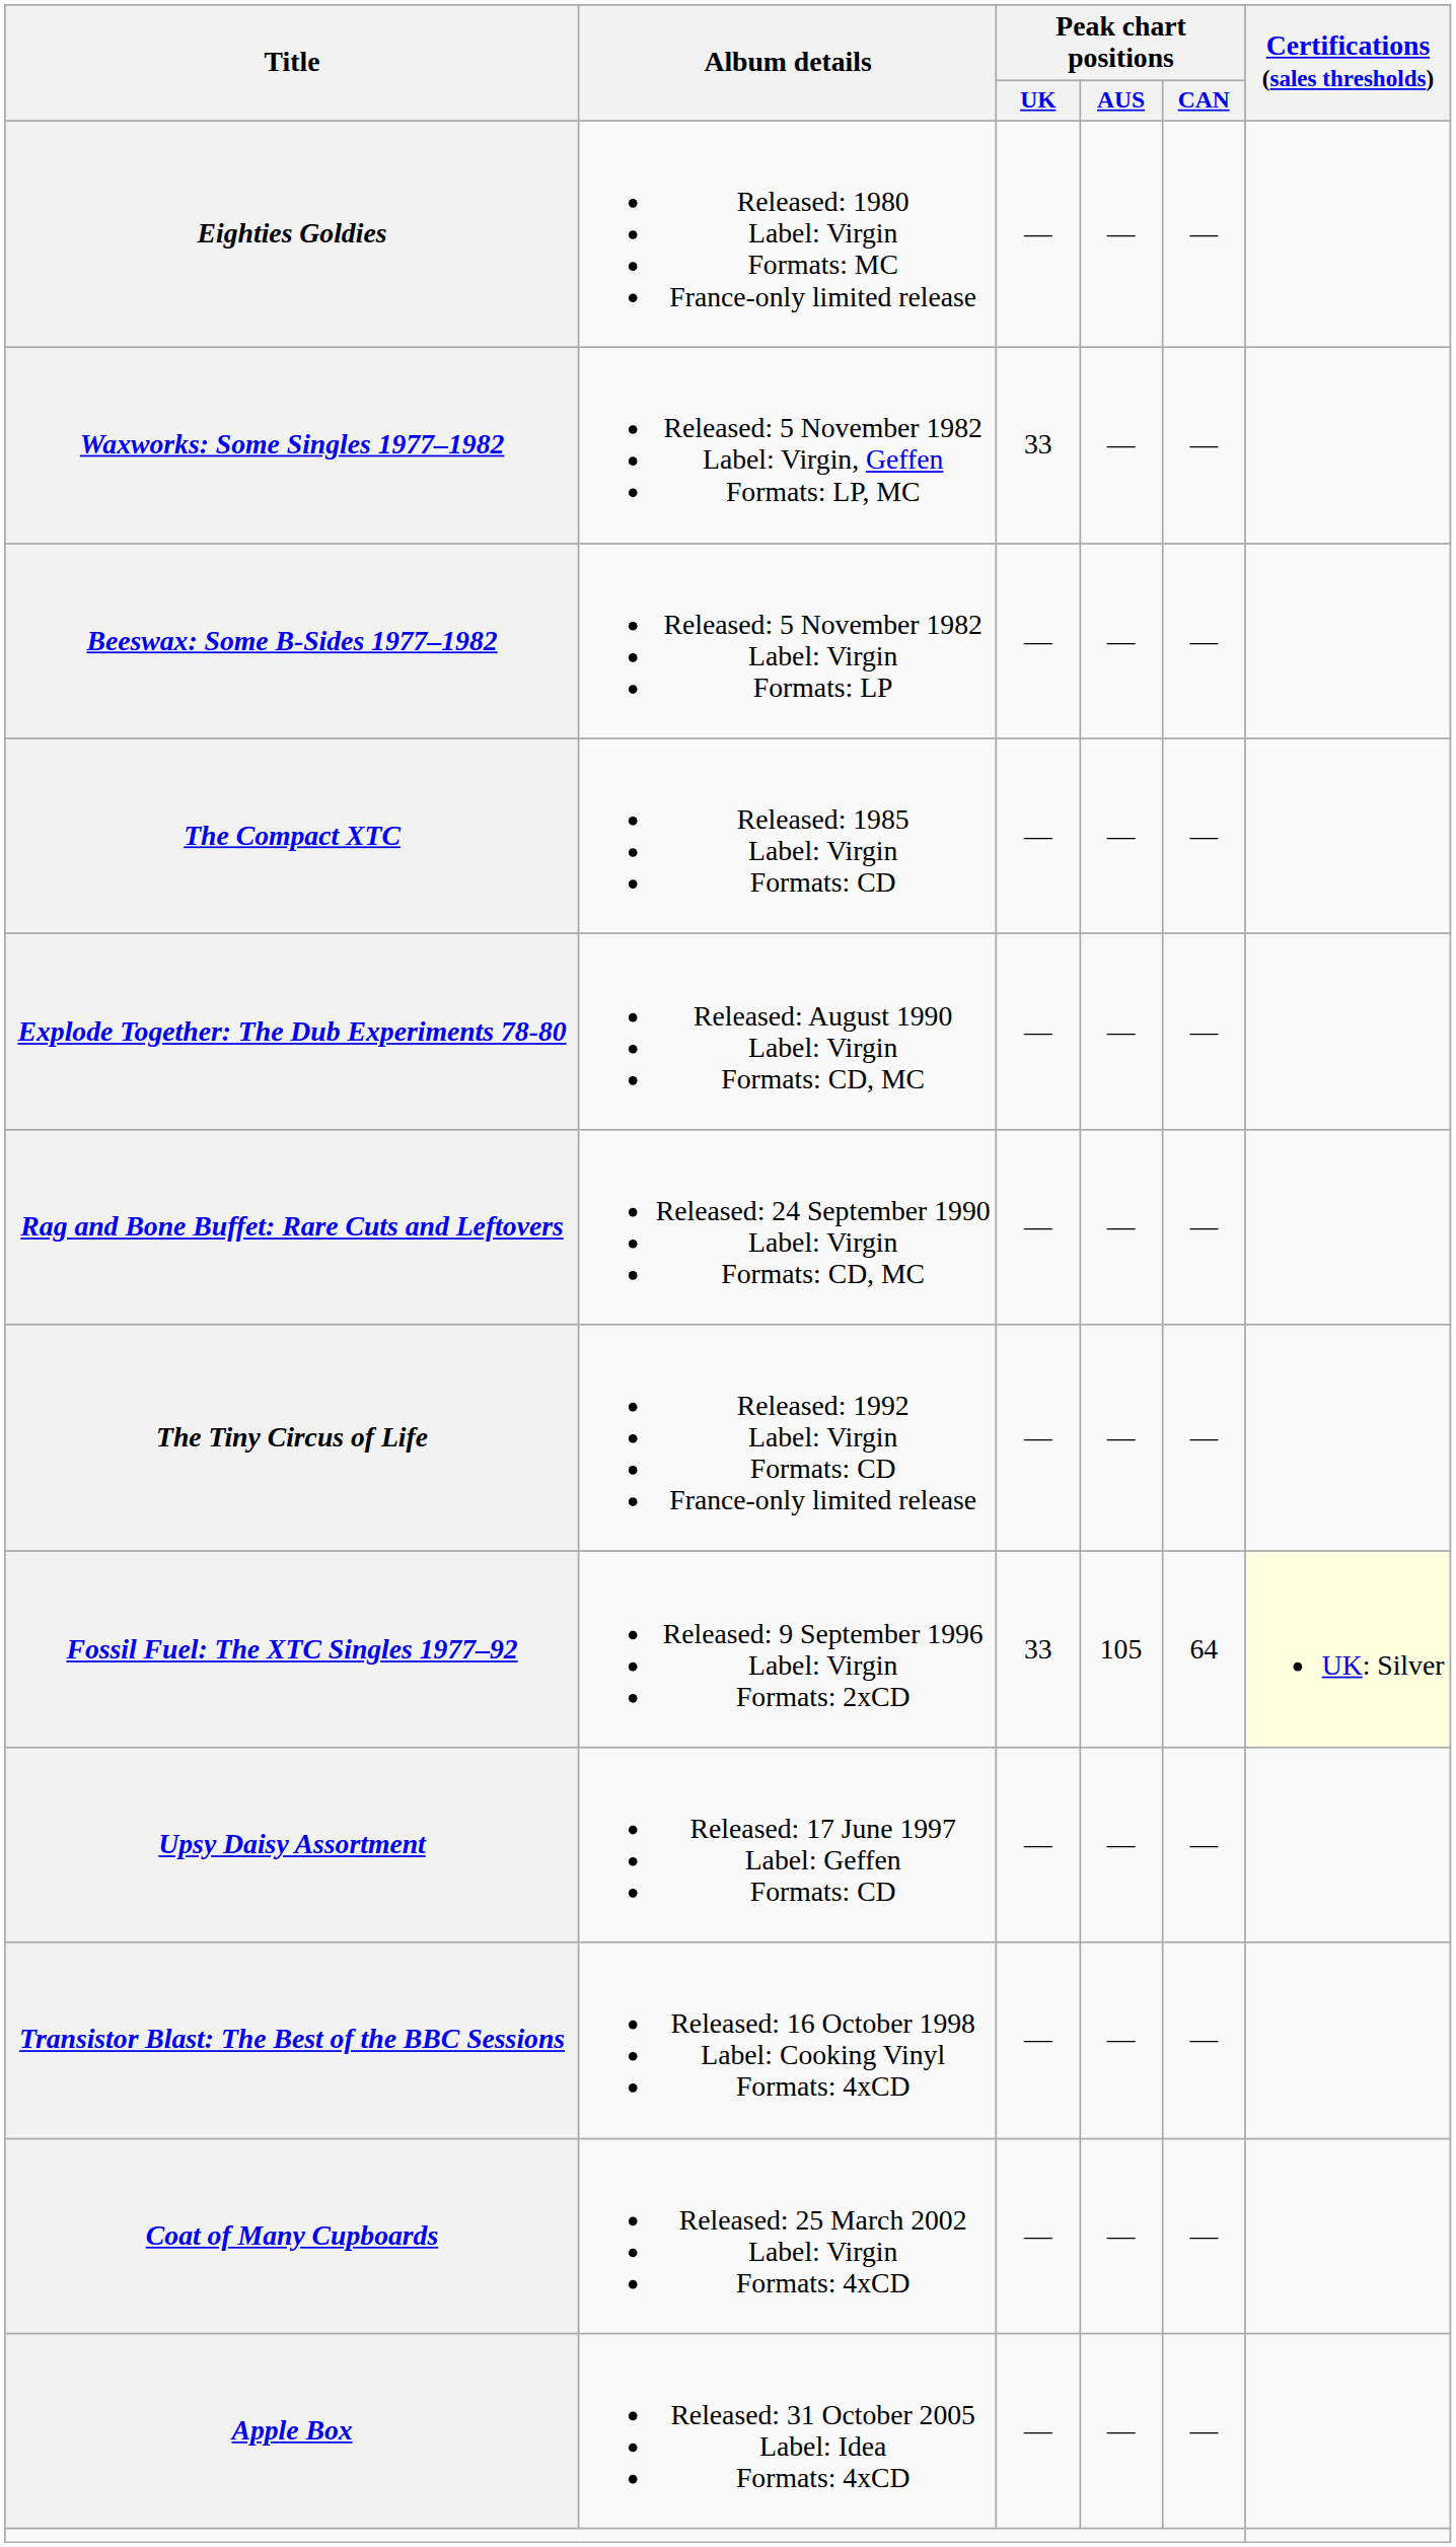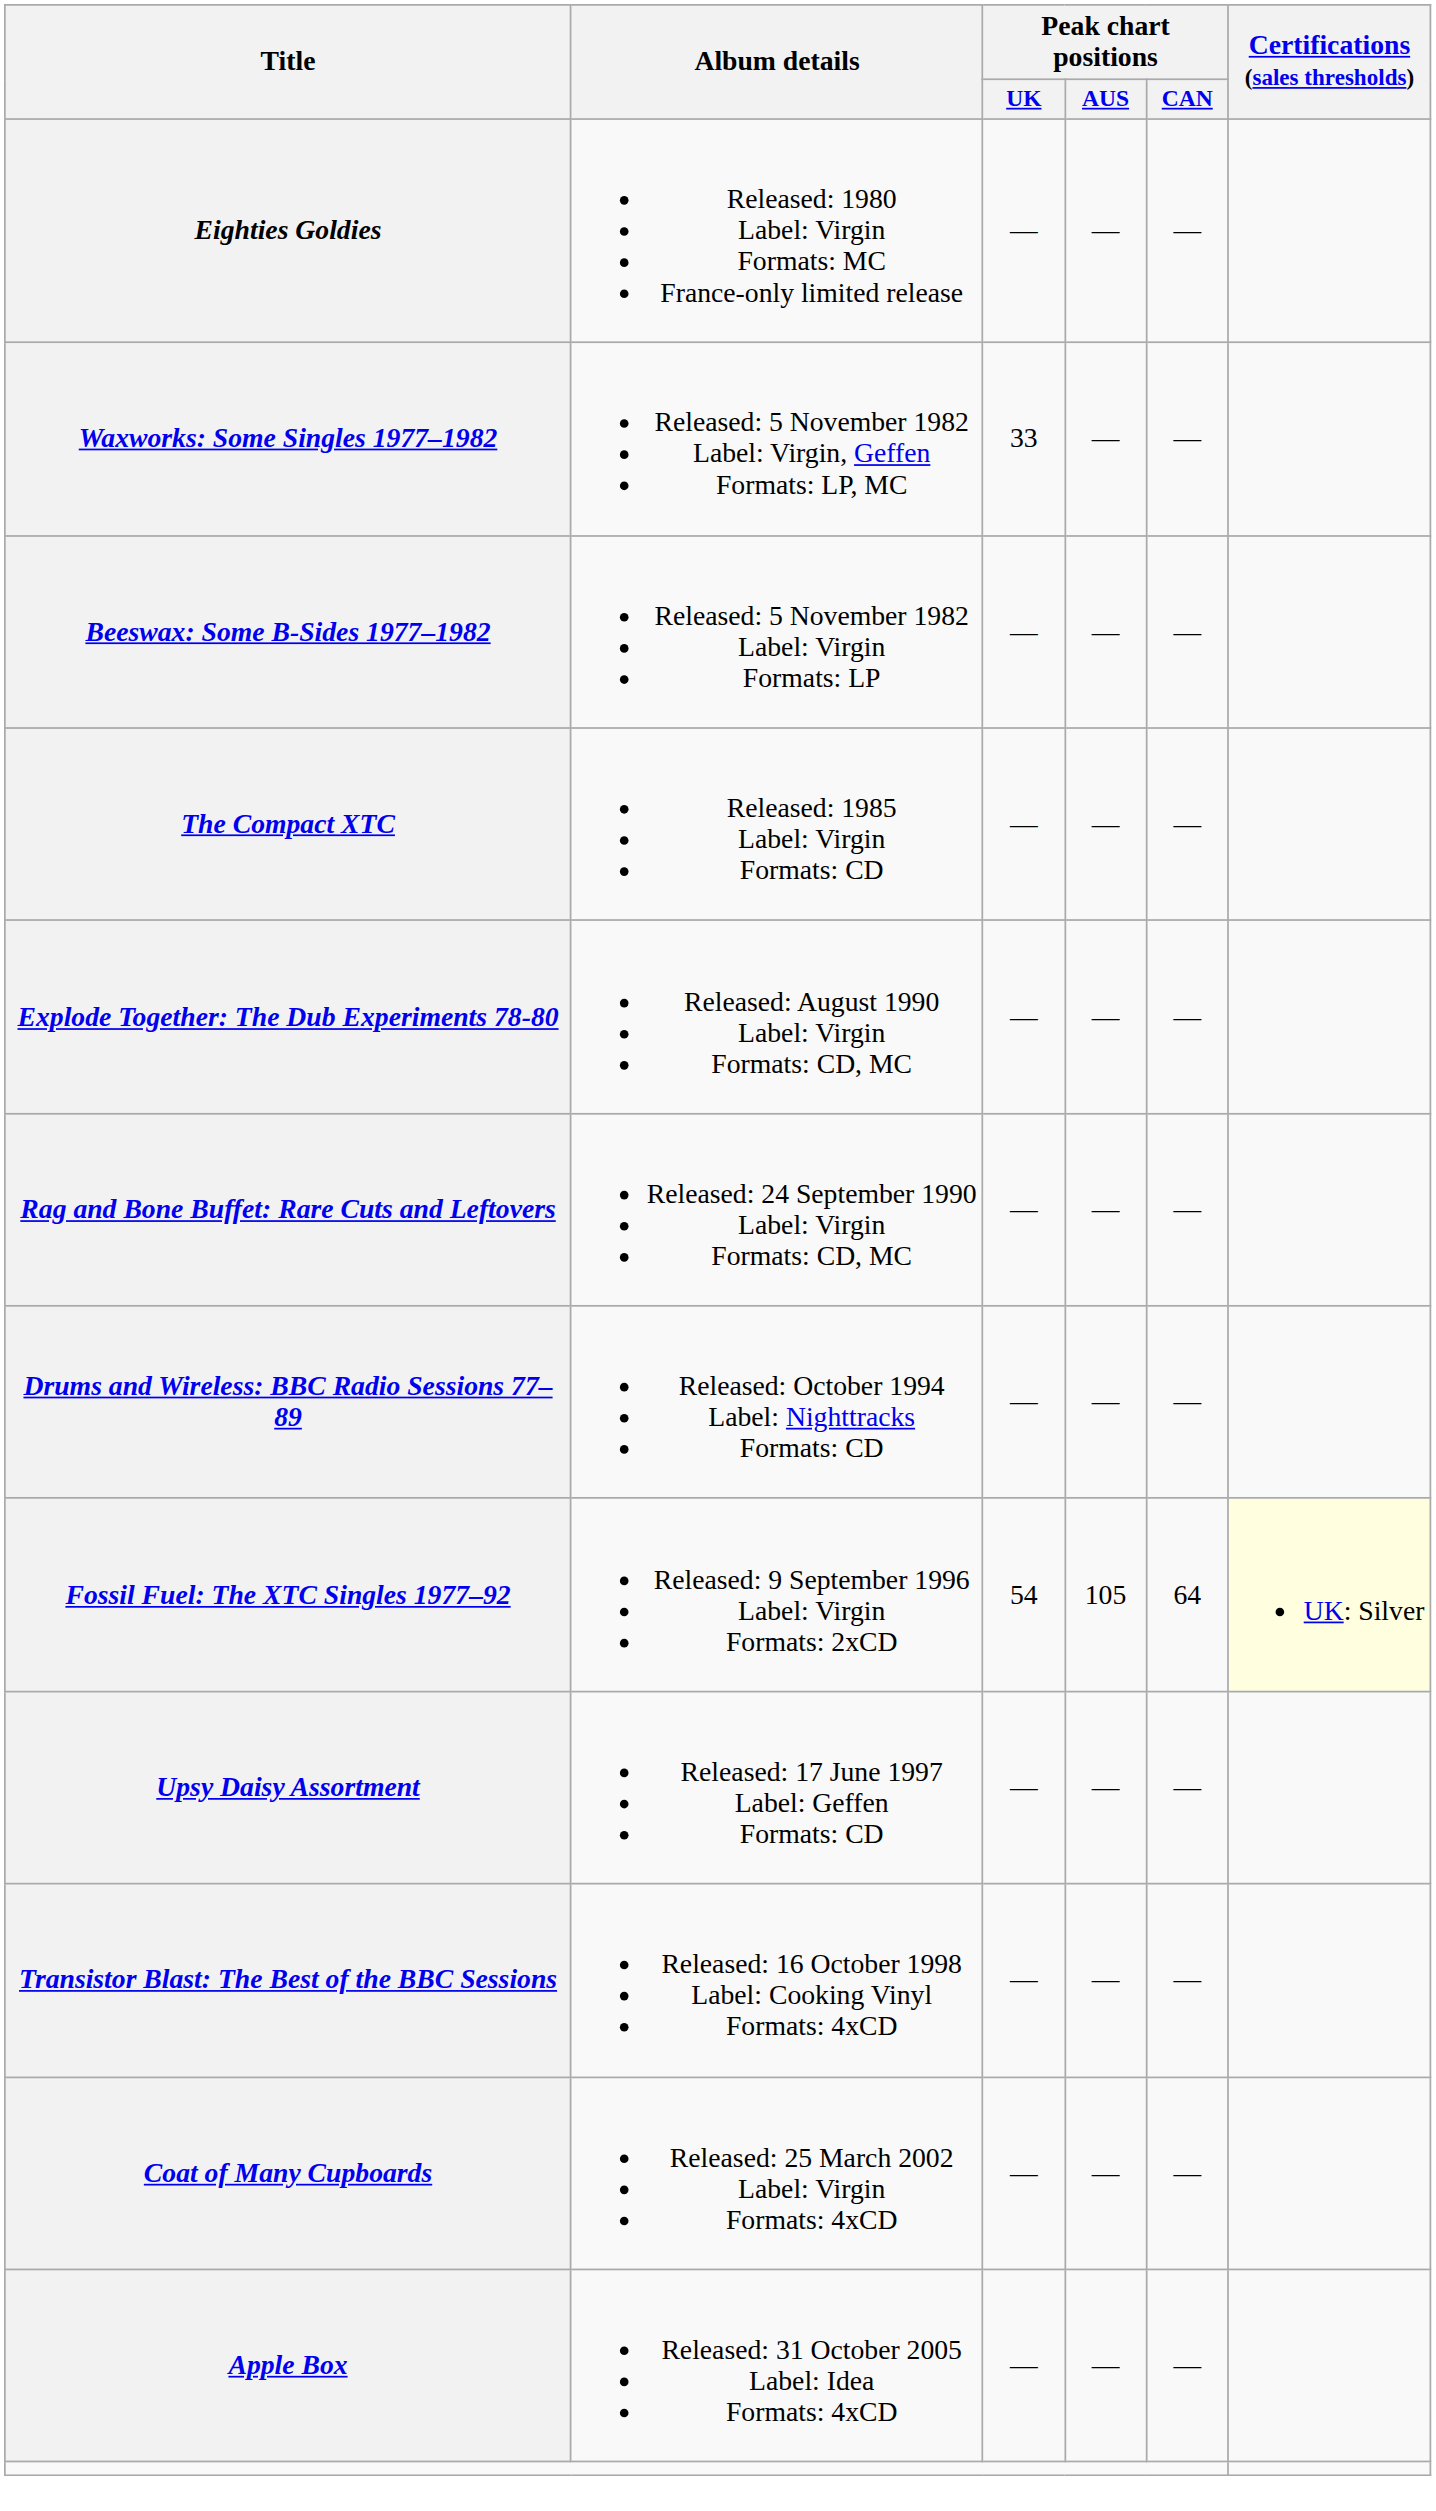 <table class="wikitable plainrowheaders" style="text-align:center;">
 <tr>
 <th rowspan="2" style="width:20em;">Title</th>
 <th rowspan="2">Album details</th>
 <th colspan="3">Peak chart positions</th>
 <th rowspan="2"><a href='#'>Certifications</a><br><small>(<a href='#'>sales thresholds</a>)</small></th>
 </tr>
 <tr>
 <th style="width:3em;font-size:85%"><a href='#'>UK</a><br></th>
 <th style="width:3em;font-size:85%"><a href='#'>AUS</a><br></th>
 <th style="width:3em;font-size:85%"><a href='#'>CAN</a><br></th>
 </tr>
 <tr>
 <th scope="row"><em>Eighties Goldies</em></th>
 <td><br><ul><li>Released: 1980</li><li>Label: Virgin</li><li>Formats: MC</li><li>France-only limited release</li></ul></td>
 <td>—</td>
 <td>—</td>
 <td>—</td>
 <td></td>
 </tr>
 <tr>
 <th scope="row"><em><a href='#'>Waxworks: Some Singles 1977–1982</a></em></th>
 <td><br><ul><li>Released: 5 November 1982</li><li>Label: Virgin, <a href='#'>Geffen</a></li><li>Formats: LP, MC</li></ul></td>
 <td>33</td>
 <td>—</td>
 <td>—</td>
 <td></td>
 </tr>
 <tr>
 <th scope="row"><em><a href='#'>Beeswax: Some B-Sides 1977–1982</a></em></th>
 <td><br><ul><li>Released: 5 November 1982</li><li>Label: Virgin</li><li>Formats: LP</li></ul></td>
 <td>—</td>
 <td>—</td>
 <td>—</td>
 <td></td>
 </tr>
 <tr>
 <th scope="row"><em><a href='#'>The Compact XTC</a></em></th>
 <td><br><ul><li>Released: 1985</li><li>Label: Virgin</li><li>Formats: CD</li></ul></td>
 <td>—</td>
 <td>—</td>
 <td>—</td>
 <td></td>
 </tr>
 <tr>
 <th scope="row"><em><a href='#'>Explode Together: The Dub Experiments 78-80</a></em></th>
 <td><br><ul><li>Released: August 1990</li><li>Label: Virgin</li><li>Formats: CD, MC</li></ul></td>
 <td>—</td>
 <td>—</td>
 <td>—</td>
 <td></td>
 </tr>
 <tr>
 <th scope="row"><em><a href='#'>Rag and Bone Buffet: Rare Cuts and Leftovers</a></em></th>
 <td><br><ul><li>Released: 24 September 1990</li><li>Label: Virgin</li><li>Formats: CD, MC</li></ul></td>
 <td>—</td>
 <td>—</td>
 <td>—</td>
 <td></td>
 </tr>
 <tr>
-<th scope="row"><em>The Tiny Circus of Life</em></th>
-<td><br><ul><li>Released: 1992</li><li>Label: Virgin</li><li>Formats: CD</li><li>France-only limited release</li></ul></td>
+<th scope="row"><em><a href='#'>Drums and Wireless: BBC Radio Sessions 77–89</a></em></th>
+<td><br><ul><li>Released: October 1994</li><li>Label: <a href='#'>Nighttracks</a></li><li>Formats: CD</li></ul></td>
 <td>—</td>
 <td>—</td>
 <td>—</td>
 <td></td>
 </tr>
 <tr>
 <th scope="row"><em><a href='#'>Fossil Fuel: The XTC Singles 1977–92</a></em></th>
 <td><br><ul><li>Released: 9 September 1996</li><li>Label: Virgin</li><li>Formats: 2xCD</li></ul></td>
-<td>33</td>
+<td>54</td>
 <td>105</td>
 <td>64</td>
 <td style="background: lightyellow;"><br><ul><li><a href='#'>UK</a>: Silver</li></ul></td>
 </tr>
 <tr>
 <th scope="row"><em><a href='#'>Upsy Daisy Assortment</a></em></th>
 <td><br><ul><li>Released: 17 June 1997</li><li>Label: Geffen</li><li>Formats: CD</li></ul></td>
 <td>—</td>
 <td>—</td>
 <td>—</td>
 <td></td>
 </tr>
 <tr>
 <th scope="row"><em><a href='#'>Transistor Blast: The Best of the BBC Sessions</a></em></th>
 <td><br><ul><li>Released: 16 October 1998</li><li>Label: Cooking Vinyl</li><li>Formats: 4xCD</li></ul></td>
 <td>—</td>
 <td>—</td>
 <td>—</td>
 <td></td>
 </tr>
 <tr>
 <th scope="row"><em><a href='#'>Coat of Many Cupboards</a></em></th>
 <td><br><ul><li>Released: 25 March 2002</li><li>Label: Virgin</li><li>Formats: 4xCD</li></ul></td>
 <td>—</td>
 <td>—</td>
 <td>—</td>
 <td></td>
 </tr>
 <tr>
 <th scope="row"><em><a href='#'>Apple Box</a></em></th>
 <td><br><ul><li>Released: 31 October 2005</li><li>Label: Idea</li><li>Formats: 4xCD</li></ul></td>
 <td>—</td>
 <td>—</td>
 <td>—</td>
 <td></td>
 </tr>
 <tr>
 <td colspan="5"></td>
 </tr>
 </table>
